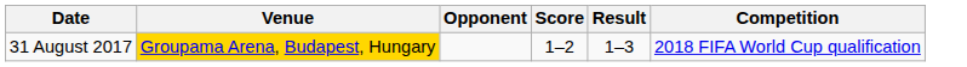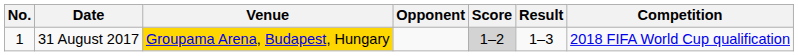 <table class="wikitable sortable">
 <tr>
+<th scope="col">No.</th>
 <th scope="col">Date</th>
 <th scope="col">Venue</th>
 <th scope="col">Opponent</th>
 <th scope="col">Score</th>
 <th scope="col">Result</th>
 <th scope="col">Competition</th>
 </tr>
 <tr>
+<td style="text-align:center">1</td>
 <td>31 August 2017</td>
 <td style="background: gold;"><a href='#'>Groupama Arena</a>, <a href='#'>Budapest</a>, Hungary</td>
 <td></td>
-<td style="text-align:center">1–2</td>
+<td style="background: lightgrey; text-align:center">1–2</td>
 <td style="text-align:center">1–3</td>
 <td><a href='#'>2018 FIFA World Cup qualification</a></td>
 </tr>
 </table>
